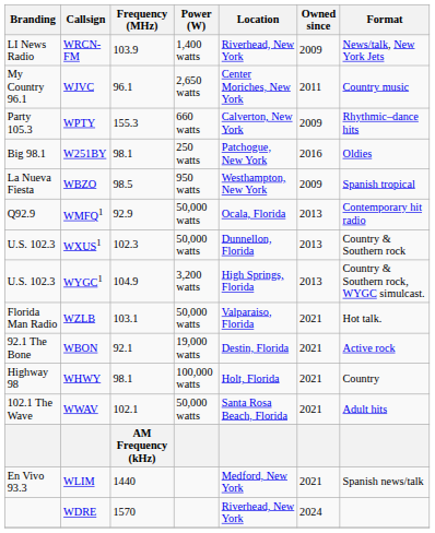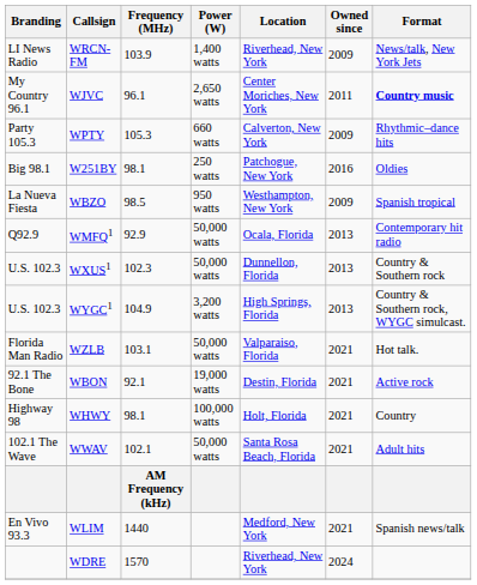 <table class="wikitable">
 <tr>
 <th>Branding</th>
 <th>Callsign</th>
 <th>Frequency (MHz)</th>
 <th>Power (W)</th>
 <th>Location</th>
 <th>Owned since</th>
 <th>Format</th>
 </tr>
 <tr>
 <td>LI News Radio</td>
 <td><a href='#'>WRCN-FM</a></td>
 <td>103.9</td>
 <td>1,400 watts</td>
 <td><a href='#'>Riverhead, New York</a></td>
 <td>2009</td>
 <td><a href='#'>News/talk</a>, <a href='#'>New York Jets</a></td>
 </tr>
 <tr>
 <td>My Country 96.1</td>
 <td><a href='#'>WJVC</a></td>
 <td>96.1</td>
 <td>2,650 watts</td>
 <td><a href='#'>Center Moriches, New York</a></td>
 <td>2011</td>
-<td><a href='#'>Country music</a></td>
+<td><strong><a href='#'>Country music</a></strong></td>
 </tr>
 <tr>
 <td>Party 105.3</td>
 <td><a href='#'>WPTY</a></td>
-<td>155.3</td>
+<td>105.3</td>
 <td>660 watts</td>
 <td><a href='#'>Calverton, New York</a></td>
 <td>2009</td>
 <td><a href='#'>Rhythmic–dance hits</a></td>
 </tr>
 <tr>
 <td>Big 98.1</td>
 <td><a href='#'>W251BY</a></td>
 <td>98.1</td>
 <td>250 watts</td>
 <td><a href='#'>Patchogue, New York</a></td>
 <td>2016</td>
 <td><a href='#'>Oldies</a></td>
 </tr>
 <tr>
 <td>La Nueva Fiesta</td>
 <td><a href='#'>WBZO</a></td>
 <td>98.5</td>
 <td>950 watts</td>
 <td><a href='#'>Westhampton, New York</a></td>
 <td>2009</td>
 <td><a href='#'>Spanish tropical</a></td>
 </tr>
 <tr>
 <td>Q92.9</td>
 <td><a href='#'>WMFQ</a><sup>1</sup></td>
 <td>92.9</td>
 <td>50,000 watts</td>
 <td><a href='#'>Ocala, Florida</a></td>
 <td>2013</td>
 <td><a href='#'>Contemporary hit radio</a></td>
 </tr>
 <tr>
 <td>U.S. 102.3</td>
 <td><a href='#'>WXUS</a><sup>1</sup></td>
 <td>102.3</td>
 <td>50,000 watts</td>
 <td><a href='#'>Dunnellon, Florida</a></td>
 <td>2013</td>
 <td>Country & Southern rock</td>
 </tr>
 <tr>
 <td>U.S. 102.3</td>
 <td><a href='#'>WYGC</a><sup>1</sup></td>
 <td>104.9</td>
 <td>3,200 watts</td>
 <td><a href='#'>High Springs, Florida</a></td>
 <td>2013</td>
 <td>Country & Southern rock, <a href='#'>WYGC</a> simulcast.</td>
 </tr>
 <tr>
 <td>Florida Man Radio</td>
 <td><a href='#'>WZLB</a></td>
 <td>103.1</td>
 <td>50,000 watts</td>
 <td><a href='#'>Valparaiso, Florida</a></td>
 <td>2021</td>
 <td>Hot talk.</td>
 </tr>
 <tr>
 <td>92.1 The Bone</td>
 <td><a href='#'>WBON</a></td>
 <td>92.1</td>
 <td>19,000 watts</td>
 <td><a href='#'>Destin, Florida</a></td>
 <td>2021</td>
 <td><a href='#'>Active rock</a></td>
 </tr>
 <tr>
 <td>Highway 98</td>
 <td><a href='#'>WHWY</a></td>
 <td>98.1</td>
 <td>100,000 watts</td>
 <td><a href='#'>Holt, Florida</a></td>
 <td>2021</td>
 <td>Country</td>
 </tr>
 <tr>
 <td>102.1 The Wave</td>
 <td><a href='#'>WWAV</a></td>
 <td>102.1</td>
 <td>50,000 watts</td>
 <td><a href='#'>Santa Rosa Beach, Florida</a></td>
 <td>2021</td>
 <td><a href='#'>Adult hits</a></td>
 </tr>
 <tr>
 <th></th>
 <th></th>
 <th>AM Frequency (kHz)</th>
 <th></th>
 <th></th>
 <th></th>
 <th></th>
 </tr>
 <tr>
 <td>En Vivo 93.3</td>
 <td><a href='#'>WLIM</a></td>
 <td>1440</td>
 <td></td>
 <td><a href='#'>Medford, New York</a></td>
 <td>2021</td>
 <td>Spanish news/talk</td>
 </tr>
 <tr>
 <td></td>
 <td><a href='#'>WDRE</a></td>
 <td>1570</td>
 <td></td>
 <td><a href='#'>Riverhead, New York</a></td>
 <td>2024</td>
 <td></td>
 </tr>
 <tr>
 </tr>
 </table>
